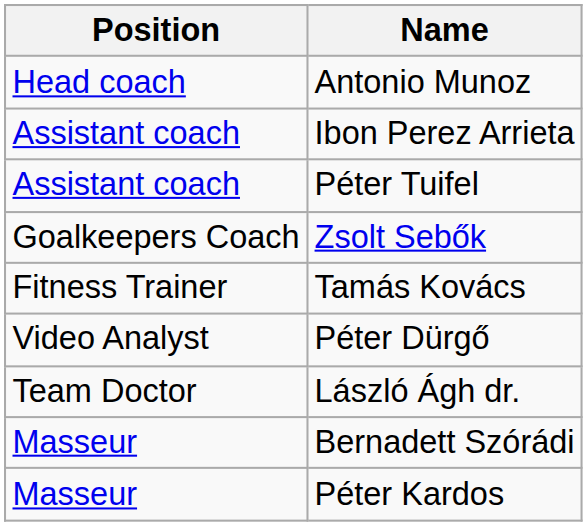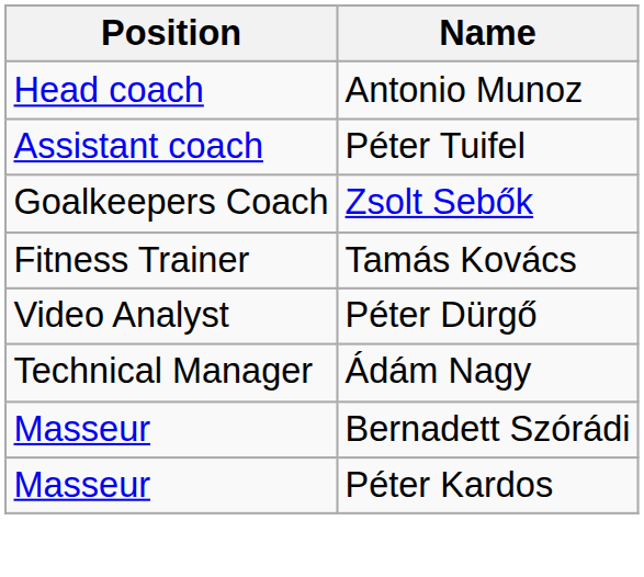 <table class="wikitable">
 <tr>
 <th>Position</th>
 <th>Name</th>
 </tr>
 <tr>
 <td><a href='#'>Head coach</a></td>
 <td> Antonio Munoz</td>
-</tr>
-<tr>
-<td><a href='#'>Assistant coach</a></td>
-<td> Ibon Perez Arrieta</td>
 </tr>
 <tr>
 <td><a href='#'>Assistant coach</a></td>
 <td> Péter Tuifel</td>
 </tr>
 <tr>
 <td>Goalkeepers Coach</td>
 <td> <a href='#'>Zsolt Sebők</a></td>
 </tr>
 <tr>
 <td>Fitness Trainer</td>
 <td> Tamás Kovács</td>
 </tr>
 <tr>
 <td>Video Analyst</td>
 <td> Péter Dürgő</td>
 </tr>
 <tr>
-<td>Team Doctor</td>
-<td> László Ágh dr.</td>
+<td>Technical Manager</td>
+<td> Ádám Nagy</td>
 </tr>
 <tr>
 <td><a href='#'>Masseur</a></td>
 <td> Bernadett Szórádi</td>
 </tr>
 <tr>
 <td><a href='#'>Masseur</a></td>
 <td> Péter Kardos</td>
 </tr>
 </table>
